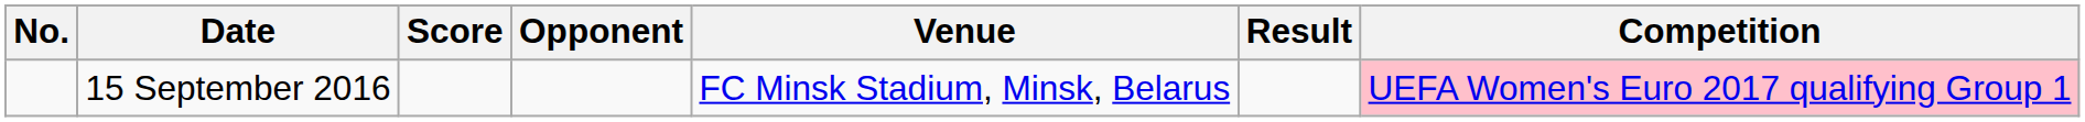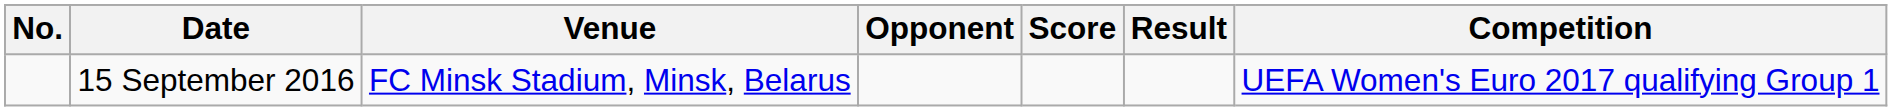 <table class="wikitable">
 <tr>
 <th>No.</th>
 <th>Date</th>
+<th>Venue</th>
+<th>Opponent</th>
 <th>Score</th>
-<th>Opponent</th>
-<th>Venue</th>
 <th>Result</th>
 <th>Competition</th>
 </tr>
 <tr>
 <td></td>
 <td>15 September 2016</td>
+<td><a href='#'>FC Minsk Stadium</a>, <a href='#'>Minsk</a>, <a href='#'>Belarus</a></td>
 <td></td>
 <td></td>
-<td><a href='#'>FC Minsk Stadium</a>, <a href='#'>Minsk</a>, <a href='#'>Belarus</a></td>
 <td></td>
-<td style="background: pink;"><a href='#'>UEFA Women's Euro 2017 qualifying Group 1</a></td>
+<td><a href='#'>UEFA Women's Euro 2017 qualifying Group 1</a></td>
 </tr>
 </table>
